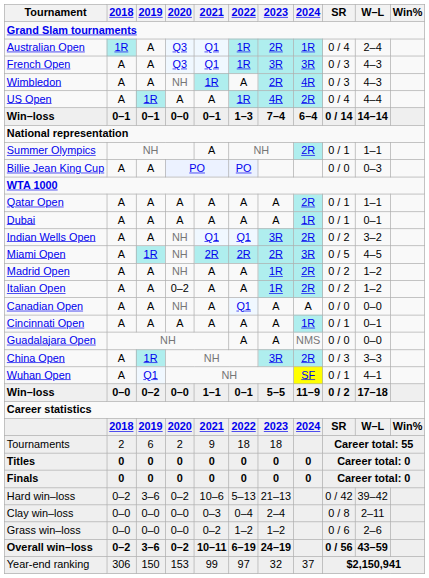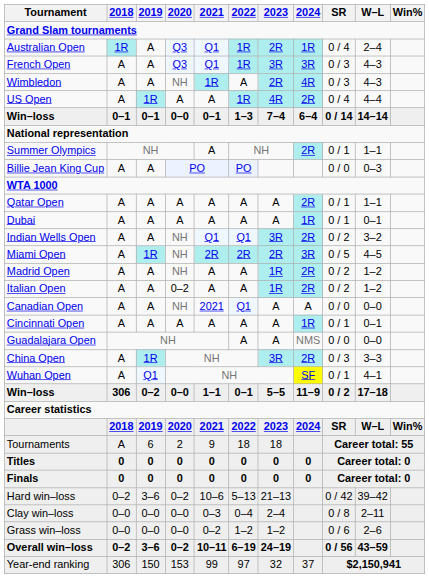 <table class=wikitable style=text-align:center>
 <tr>
 <th>Tournament</th>
 <th><a href='#'>2018</a></th>
 <th><a href='#'>2019</a></th>
 <th><a href='#'>2020</a></th>
 <th><a href='#'>2021</a></th>
 <th><a href='#'>2022</a></th>
 <th><a href='#'>2023</a></th>
 <th><a href='#'>2024</a></th>
 <th>SR</th>
 <th>W–L</th>
 <th>Win%</th>
 </tr>
 <tr>
 <td colspan="11" style=text-align:left><strong><a href='#'>Grand Slam tournaments</a></strong></td>
 </tr>
 <tr>
 <td style=text-align:left><a href='#'>Australian Open</a></td>
 <td style=background:#afeeee><a href='#'>1R</a></td>
 <td>A</td>
 <td style=background:#f0f8ff><a href='#'>Q3</a></td>
 <td style=background:#f0f8ff><a href='#'>Q1</a></td>
 <td style=background:#afeeee><a href='#'>1R</a></td>
 <td style=background:#afeeee><a href='#'>2R</a></td>
 <td style=background:#afeeee><a href='#'>1R</a></td>
 <td>0 / 4</td>
 <td>2–4</td>
 <td></td>
 </tr>
 <tr>
 <td style=text-align:left><a href='#'>French Open</a></td>
 <td>A</td>
 <td>A</td>
 <td style=background:#f0f8ff><a href='#'>Q3</a></td>
 <td style=background:#f0f8ff><a href='#'>Q1</a></td>
 <td style=background:#afeeee><a href='#'>1R</a></td>
 <td style=background:#afeeee><a href='#'>3R</a></td>
 <td style=background:#afeeee><a href='#'>3R</a></td>
 <td>0 / 3</td>
 <td>4–3</td>
 <td></td>
 </tr>
 <tr>
 <td style=text-align:left><a href='#'>Wimbledon</a></td>
 <td>A</td>
 <td>A</td>
 <td style=color:#767676>NH</td>
 <td style=background:#afeeee><a href='#'>1R</a></td>
 <td>A</td>
 <td style=background:#afeeee><a href='#'>2R</a></td>
 <td style=background:#afeeee><a href='#'>4R</a></td>
 <td>0 / 3</td>
 <td>4–3</td>
 <td></td>
 </tr>
 <tr>
 <td style=text-align:left><a href='#'>US Open</a></td>
 <td>A</td>
 <td style=background:#afeeee><a href='#'>1R</a></td>
 <td>A</td>
 <td>A</td>
 <td style=background:#afeeee><a href='#'>1R</a></td>
 <td style=background:#afeeee><a href='#'>4R</a></td>
 <td style=background:#afeeee><a href='#'>2R</a></td>
 <td>0 / 4</td>
 <td>4–4</td>
 <td></td>
 </tr>
 <tr style=background:#efefef;font-weight:bold>
 <td style=text-align:left>Win–loss</td>
 <td>0–1</td>
 <td>0–1</td>
 <td>0–0</td>
 <td>0–1</td>
 <td>1–3</td>
 <td>7–4</td>
 <td>6–4</td>
 <td>0 / 14</td>
 <td>14–14</td>
 <td></td>
 </tr>
 <tr>
 <td colspan="11" align=left><strong>National representation</strong></td>
 </tr>
 <tr>
 <td style=text-align:left><a href='#'>Summer Olympics</a></td>
 <td colspan="3" style="color:#767676">NH</td>
 <td>A</td>
 <td colspan="2" style="color:#767676">NH</td>
 <td style=background:#afeeee><a href='#'>2R</a></td>
 <td>0 / 1</td>
 <td>1–1</td>
 <td></td>
 </tr>
 <tr>
 <td align=left><a href='#'>Billie Jean King Cup</a></td>
 <td>A</td>
 <td>A</td>
 <td colspan="2" bgcolor=ecf2ff><a href='#'>PO</a></td>
 <td bgcolor=ecf2ff><a href='#'>PO</a></td>
 <td></td>
 <td></td>
 <td>0 / 0</td>
 <td>0–3</td>
 <td></td>
 </tr>
 <tr>
 <td colspan="11" style=text-align:left><strong><a href='#'>WTA 1000</a></strong></td>
 </tr>
 <tr>
 <td style=text-align:left><a href='#'>Qatar Open</a></td>
 <td>A</td>
 <td>A</td>
 <td>A</td>
 <td>A</td>
 <td>A</td>
 <td>A</td>
 <td style=background:#afeeee><a href='#'>2R</a></td>
 <td>0 / 1</td>
 <td>1–1</td>
 <td></td>
 </tr>
 <tr>
 <td style=text-align:left><a href='#'>Dubai</a></td>
 <td>A</td>
 <td>A</td>
 <td>A</td>
 <td>A</td>
 <td>A</td>
 <td>A</td>
 <td style=background:#afeeee><a href='#'>1R</a></td>
 <td>0 / 1</td>
 <td>0–1</td>
 <td></td>
 </tr>
 <tr>
 <td style=text-align:left><a href='#'>Indian Wells Open</a></td>
 <td>A</td>
 <td>A</td>
 <td style=color:#767676>NH</td>
 <td style=background:#f0f8ff><a href='#'>Q1</a></td>
 <td style=background:#f0f8ff><a href='#'>Q1</a></td>
 <td style=background:#afeeee><a href='#'>3R</a></td>
 <td style=background:#afeeee><a href='#'>2R</a></td>
 <td>0 / 2</td>
 <td>3–2</td>
 <td></td>
 </tr>
 <tr>
 <td style=text-align:left><a href='#'>Miami Open</a></td>
 <td>A</td>
 <td style=background:#afeeee><a href='#'>1R</a></td>
 <td style=color:#767676>NH</td>
 <td style=background:#afeeee><a href='#'>2R</a></td>
 <td style=background:#afeeee><a href='#'>2R</a></td>
 <td style=background:#afeeee><a href='#'>2R</a></td>
 <td style=background:#afeeee><a href='#'>3R</a></td>
 <td>0 / 5</td>
 <td>4–5</td>
 <td></td>
 </tr>
 <tr>
 <td style=text-align:left><a href='#'>Madrid Open</a></td>
 <td>A</td>
 <td>A</td>
 <td style=color:#767676>NH</td>
 <td>A</td>
 <td>A</td>
 <td style=background:#afeeee><a href='#'>1R</a></td>
 <td style=background:#afeeee><a href='#'>2R</a></td>
 <td>0 / 2</td>
 <td>1–2</td>
 <td></td>
 </tr>
 <tr>
 <td style=text-align:left><a href='#'>Italian Open</a></td>
 <td>A</td>
 <td>A</td>
 <td>0–2</td>
 <td>A</td>
 <td>A</td>
 <td style=background:#afeeee><a href='#'>1R</a></td>
 <td style=background:#afeeee><a href='#'>2R</a></td>
 <td>0 / 2</td>
 <td>1–2</td>
 <td></td>
 </tr>
 <tr>
 <td style=text-align:left><a href='#'>Canadian Open</a></td>
 <td>A</td>
 <td>A</td>
 <td style=color:#767676>NH</td>
-<td>A</td>
+<td><a href='#'>2021</a></td>
 <td style=background:#f0f8ff><a href='#'>Q1</a></td>
 <td>A</td>
 <td>A</td>
 <td>0 / 0</td>
 <td>0–0</td>
 <td></td>
 </tr>
 <tr>
 <td style=text-align:left><a href='#'>Cincinnati Open</a></td>
 <td>A</td>
 <td>A</td>
 <td>A</td>
 <td>A</td>
 <td>A</td>
 <td>A</td>
 <td style=background:#afeeee><a href='#'>1R</a></td>
 <td>0 / 1</td>
 <td>0–1</td>
 <td></td>
 </tr>
 <tr>
 <td style=text-align:left><a href='#'>Guadalajara Open</a></td>
 <td colspan="4" style="color:#767676">NH</td>
 <td>A</td>
 <td>A</td>
 <td style="color:#767676">NMS</td>
 <td>0 / 0</td>
 <td>0–0</td>
 <td></td>
 </tr>
 <tr>
 <td style=text-align:left><a href='#'>China Open</a></td>
 <td>A</td>
 <td style=background:#afeeee><a href='#'>1R</a></td>
 <td colspan="3" style="color:#767676">NH</td>
 <td style=background:#afeeee><a href='#'>3R</a></td>
 <td style=background:#afeeee><a href='#'>2R</a></td>
 <td>0 / 3</td>
 <td>3–3</td>
 <td></td>
 </tr>
 <tr>
 <td style=text-align:left><a href='#'>Wuhan Open</a></td>
 <td>A</td>
 <td style=background:#f0f8ff><a href='#'>Q1</a></td>
 <td colspan="4" style="color:#767676">NH</td>
 <td style=background:yellow><a href='#'>SF</a></td>
 <td>0 / 1</td>
 <td>4–1</td>
 <td></td>
 </tr>
 <tr style="background:#efefef;font-weight:bold">
 <td align=left>Win–loss</td>
-<td>0–0</td>
+<td>306</td>
 <td>0–2</td>
 <td>0–0</td>
 <td>1–1</td>
 <td>0–1</td>
 <td>5–5</td>
 <td>11–9</td>
 <td>0 / 2</td>
 <td>17–18</td>
 <td></td>
 </tr>
 <tr>
 <td colspan="11" style=text-align:left><strong>Career statistics</strong></td>
 </tr>
 <tr style="background:#efefef;font-weight:bold">
 <td></td>
 <td><a href='#'>2018</a></td>
 <td><a href='#'>2019</a></td>
 <td><a href='#'>2020</a></td>
 <td><a href='#'>2021</a></td>
 <td><a href='#'>2022</a></td>
 <td><a href='#'>2023</a></td>
 <td><a href='#'>2024</a></td>
 <td>SR</td>
 <td>W–L</td>
 <td>Win%</td>
 </tr>
 <tr style="background:#efefef">
 <td style="text-align:left">Tournaments</td>
-<td>2</td>
+<td>A</td>
 <td>6</td>
 <td>2</td>
 <td>9</td>
 <td>18</td>
 <td>18</td>
 <td></td>
 <td colspan="3"><strong>Career total: 55</strong></td>
 </tr>
 <tr style="background:#efefef;font-weight:bold">
 <td align=left>Titles</td>
 <td>0</td>
 <td>0</td>
 <td>0</td>
 <td>0</td>
 <td>0</td>
 <td>0</td>
 <td>0</td>
 <td colspan="3">Career total: 0</td>
 </tr>
 <tr style="background:#efefef;font-weight:bold">
 <td align=left>Finals</td>
 <td>0</td>
 <td>0</td>
 <td>0</td>
 <td>0</td>
 <td>0</td>
 <td>0</td>
 <td>0</td>
 <td colspan="3">Career total: 0</td>
 </tr>
 <tr bgcolor=efefef>
 <td style="text-align:left">Hard win–loss</td>
 <td>0–2</td>
 <td>3–6</td>
 <td>0–2</td>
 <td>10–6</td>
 <td>5–13</td>
 <td>21–13</td>
 <td></td>
 <td>0 / 42</td>
 <td>39–42</td>
 <td></td>
 </tr>
 <tr bgcolor=efefef>
 <td style="text-align:left">Clay win–loss</td>
 <td>0–0</td>
 <td>0–0</td>
 <td>0–0</td>
 <td>0–3</td>
 <td>0–4</td>
 <td>2–4</td>
 <td></td>
 <td>0 / 8</td>
 <td>2–11</td>
 <td></td>
 </tr>
 <tr bgcolor=efefef>
 <td style="text-align:left">Grass win–loss</td>
 <td>0–0</td>
 <td>0–0</td>
 <td>0–0</td>
 <td>0–2</td>
 <td>1–2</td>
 <td>1–2</td>
 <td></td>
 <td>0 / 6</td>
 <td>2–6</td>
 <td></td>
 </tr>
 <tr style="background:#efefef;font-weight:bold">
 <td style="text-align:left">Overall win–loss</td>
 <td>0–2</td>
 <td>3–6</td>
 <td>0–2</td>
 <td>10–11</td>
 <td>6–19</td>
 <td>24–19</td>
 <td></td>
 <td>0 / 56</td>
 <td>43–59</td>
 <td></td>
 </tr>
 <tr style="background:#efefef">
 <td style="text-align:left">Year-end ranking</td>
 <td>306</td>
 <td>150</td>
 <td>153</td>
 <td>99</td>
 <td>97</td>
 <td>32</td>
 <td>37</td>
 <td colspan="3"><strong>$2,150,941</strong></td>
 </tr>
 </table>
